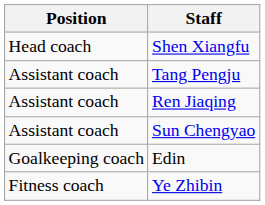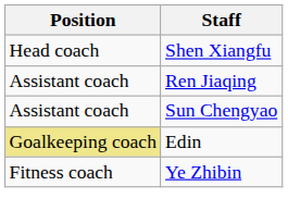 <table class="wikitable">
 <tr>
 <th>Position</th>
 <th>Staff</th>
 </tr>
 <tr>
 <td>Head coach</td>
 <td> <a href='#'>Shen Xiangfu</a></td>
 </tr>
 <tr>
 <td>Assistant coach</td>
-<td> <a href='#'>Tang Pengju</a></td>
-</tr>
-<tr>
-<td>Assistant coach</td>
 <td> <a href='#'>Ren Jiaqing</a></td>
 </tr>
 <tr>
 <td>Assistant coach</td>
 <td> <a href='#'>Sun Chengyao</a></td>
 </tr>
 <tr>
-<td>Goalkeeping coach</td>
+<td style="background: khaki;">Goalkeeping coach</td>
 <td> Edin</td>
 </tr>
 <tr>
 <td>Fitness coach</td>
 <td> <a href='#'>Ye Zhibin</a></td>
 </tr>
 </table>
